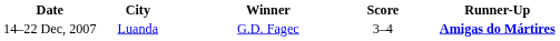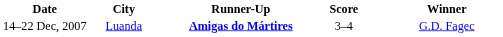 <table border="0" style="text-align:center;">
 <tr>
 <th width=125px>Date</th>
 <th width=75px>City</th>
+<th width=225px>Runner-Up</th>
+<th>Score</th>
 <th width=225px>Winner</th>
-<th>Score</th>
-<th width=225px>Runner-Up</th>
 </tr>
 <tr>
 <td>14–22 Dec, 2007</td>
 <td><a href='#'>Luanda</a></td>
+<td><strong><a href='#'>Amigas do Mártires</a></strong></td>
+<td>3–4</td>
 <td><a href='#'>G.D. Fagec</a></td>
-<td>3–4</td>
-<td><strong><a href='#'>Amigas do Mártires</a></strong></td>
 </tr>
 </table>
